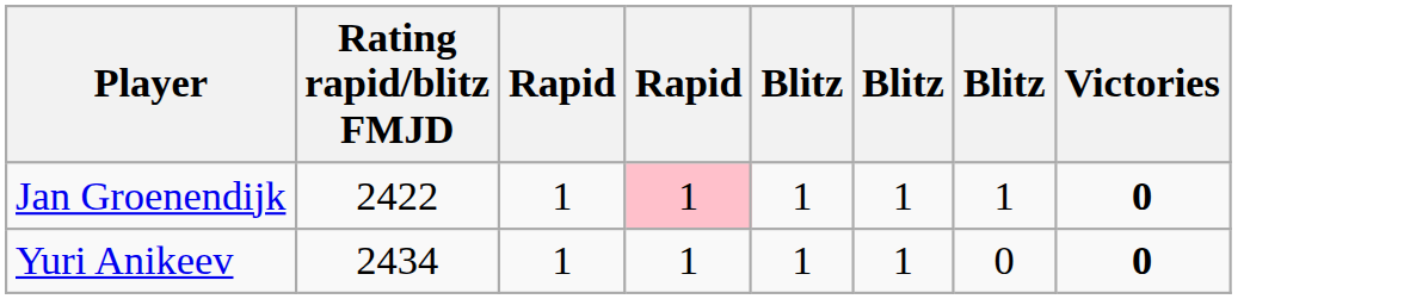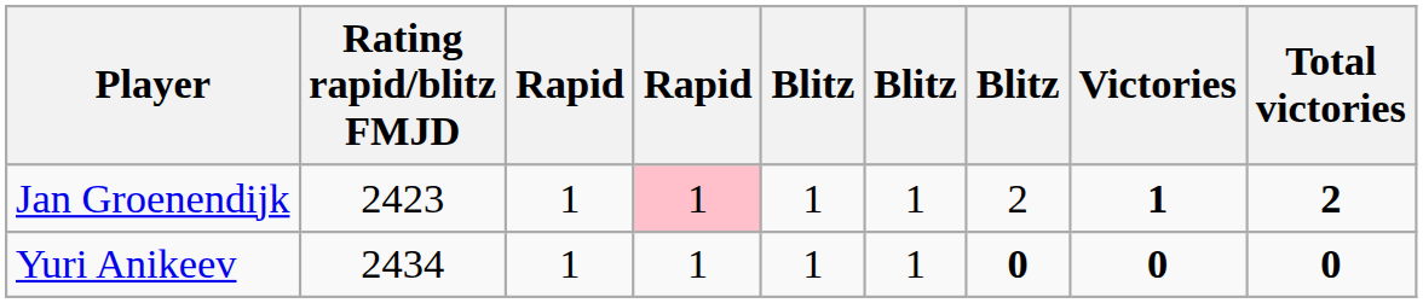 <table class="wikitable">
 <tr>
 <th>Player</th>
 <th>Rating<br>rapid/blitz<br>FMJD</th>
 <th>Rapid<br></th>
 <th>Rapid<br></th>
 <th>Blitz<br></th>
 <th>Blitz<br></th>
 <th>Blitz<br></th>
 <th>Victories</th>
+<th>Total<br>victories</th>
 </tr>
 <tr align="center">
 <td align="left"> <a href='#'>Jan Groenendijk</a></td>
-<td>2422</td>
+<td>2423</td>
 <td>1</td>
 <td style="background: pink;">1</td>
 <td>1</td>
 <td>1</td>
-<td>1</td>
-<td><strong>0</strong></td>
+<td>2</td>
+<td><strong>1</strong></td>
+<td><strong>2</strong></td>
 </tr>
 <tr align="center">
 <td align="left"> <a href='#'>Yuri Anikeev</a></td>
 <td>2434</td>
 <td>1</td>
 <td>1</td>
 <td>1</td>
 <td>1</td>
-<td>0</td>
+<td><strong>0</strong></td>
+<td><strong>0</strong></td>
 <td><strong>0</strong></td>
 </tr>
 </table>
